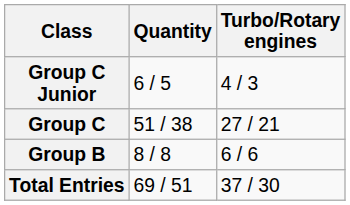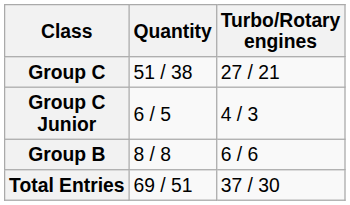 <table class="wikitable" style="font-size: 95%">
 <tr>
 <th>Class</th>
 <th>Quantity</th>
 <th>Turbo/Rotary<br>engines</th>
 </tr>
 <tr>
+<th>Group C</th>
+<td>51 / 38</td>
+<td>27 / 21</td>
+</tr>
+<tr>
 <th>Group C<br> Junior</th>
 <td>6 / 5</td>
 <td>4 / 3</td>
-</tr>
-<tr>
-<th>Group C</th>
-<td>51 / 38</td>
-<td>27 / 21</td>
 </tr>
 <tr>
 <th>Group B</th>
 <td>8 / 8</td>
 <td>6 / 6</td>
 </tr>
 <tr>
 <th>Total Entries</th>
 <td>69 / 51</td>
 <td>37 / 30</td>
 </tr>
 </table>
